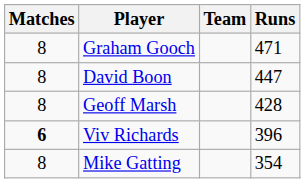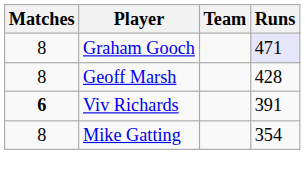 <table class="wikitable">
 <tr>
 <th>Matches</th>
 <th>Player</th>
 <th>Team</th>
 <th>Runs</th>
 </tr>
 <tr>
 <td align=center>8</td>
 <td><a href='#'>Graham Gooch</a></td>
 <td></td>
-<td>471</td>
-</tr>
-<tr>
-<td align=center>8</td>
-<td><a href='#'>David Boon</a></td>
-<td></td>
-<td>447</td>
+<td style="background: lavender;">471</td>
 </tr>
 <tr>
 <td align=center>8</td>
 <td><a href='#'>Geoff Marsh</a></td>
 <td></td>
 <td>428</td>
 </tr>
 <tr>
 <td align=center><strong>6</strong></td>
 <td><a href='#'>Viv Richards</a></td>
 <td></td>
-<td>396</td>
+<td>391</td>
 </tr>
 <tr>
 <td align=center>8</td>
 <td><a href='#'>Mike Gatting</a></td>
 <td></td>
 <td>354</td>
 </tr>
 </table>
